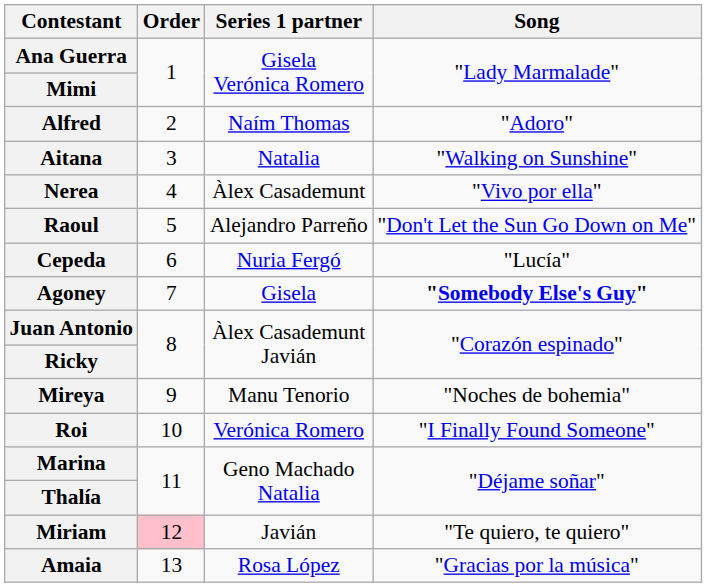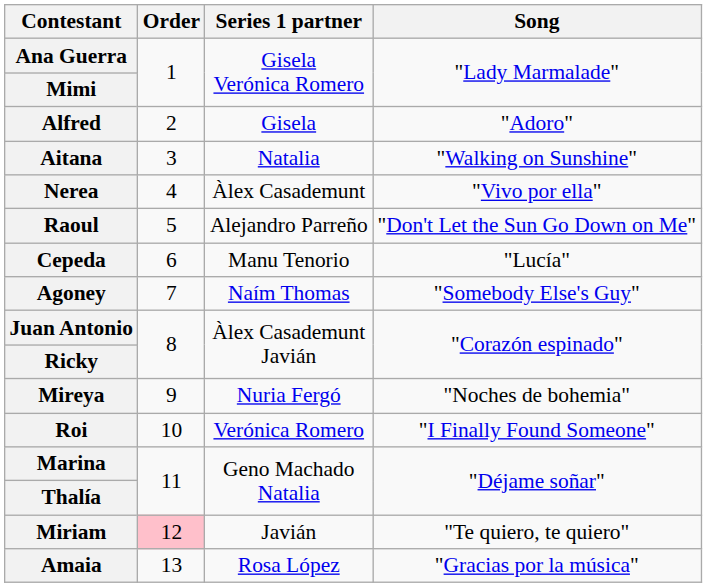 <table class="wikitable plainrowheaders" style="text-align:center;">
 <tr>
 <th scope="col">Contestant</th>
 <th scope="col">Order</th>
 <th scope="col">Series 1 partner</th>
 <th scope="col">Song</th>
 </tr>
 <tr>
 <th scope="row">Ana Guerra</th>
 <td rowspan="2">1</td>
 <td rowspan="2"><a href='#'>Gisela</a><br><a href='#'>Verónica Romero</a></td>
 <td rowspan="2">"<a href='#'>Lady Marmalade</a>"</td>
 </tr>
 <tr>
 <th scope="row">Mimi</th>
 </tr>
 <tr>
 <th scope="row">Alfred</th>
 <td>2</td>
-<td><a href='#'>Naím Thomas</a></td>
+<td><a href='#'>Gisela</a></td>
 <td>"<a href='#'>Adoro</a>"</td>
 </tr>
 <tr>
 <th scope="row">Aitana</th>
 <td>3</td>
 <td><a href='#'>Natalia</a></td>
 <td>"<a href='#'>Walking on Sunshine</a>"</td>
 </tr>
 <tr>
 <th scope="row">Nerea</th>
 <td>4</td>
 <td>Àlex Casademunt</td>
 <td>"<a href='#'>Vivo por ella</a>"</td>
 </tr>
 <tr>
 <th scope="row">Raoul</th>
 <td>5</td>
 <td>Alejandro Parreño</td>
 <td>"<a href='#'>Don't Let the Sun Go Down on Me</a>"</td>
 </tr>
 <tr>
 <th scope="row">Cepeda</th>
 <td>6</td>
-<td><a href='#'>Nuria Fergó</a></td>
+<td>Manu Tenorio</td>
 <td>"Lucía"</td>
 </tr>
 <tr>
 <th scope="row">Agoney</th>
 <td>7</td>
-<td><a href='#'>Gisela</a></td>
-<td><strong>"<a href='#'>Somebody Else's Guy</a>"</strong></td>
+<td><a href='#'>Naím Thomas</a></td>
+<td>"<a href='#'>Somebody Else's Guy</a>"</td>
 </tr>
 <tr>
 <th scope="row">Juan Antonio</th>
 <td rowspan="2">8</td>
 <td rowspan="2">Àlex Casademunt<br>Javián</td>
 <td rowspan="2">"<a href='#'>Corazón espinado</a>"</td>
 </tr>
 <tr>
 <th scope="row">Ricky</th>
 </tr>
 <tr>
 <th scope="row">Mireya</th>
 <td>9</td>
-<td>Manu Tenorio</td>
+<td><a href='#'>Nuria Fergó</a></td>
 <td>"Noches de bohemia"</td>
 </tr>
 <tr>
 <th scope="row">Roi</th>
 <td>10</td>
 <td><a href='#'>Verónica Romero</a></td>
 <td>"<a href='#'>I Finally Found Someone</a>"</td>
 </tr>
 <tr>
 <th scope="row">Marina</th>
 <td rowspan="2">11</td>
 <td rowspan="2">Geno Machado<br><a href='#'>Natalia</a></td>
 <td rowspan="2">"<a href='#'>Déjame soñar</a>"</td>
 </tr>
 <tr>
 <th scope="row">Thalía</th>
 </tr>
 <tr>
 <th scope="row">Miriam</th>
 <td style="background: pink;">12</td>
 <td>Javián</td>
 <td>"Te quiero, te quiero"</td>
 </tr>
 <tr>
 <th scope="row">Amaia</th>
 <td>13</td>
 <td><a href='#'>Rosa López</a></td>
 <td>"<a href='#'>Gracias por la música</a>"</td>
 </tr>
 </table>
